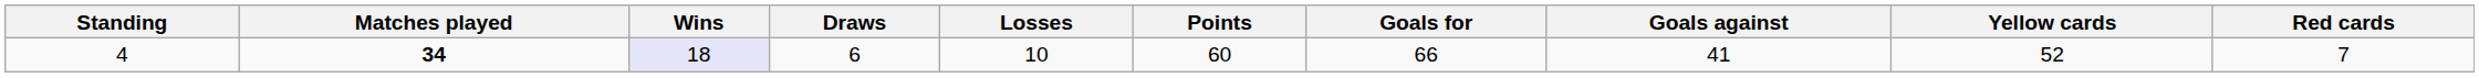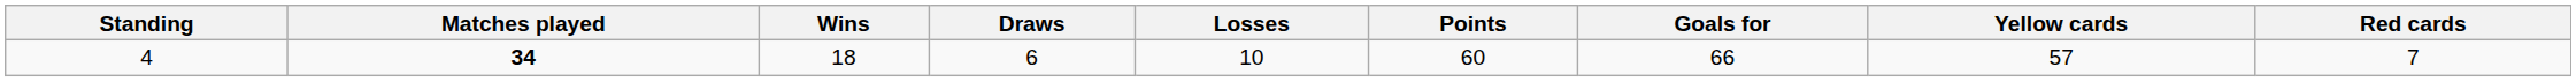 <table class="wikitable" style="width:100%; font-size:85%;">
 <tr>
 <th align=center>Standing</th>
 <th align=center>Matches played</th>
 <th align=center>Wins</th>
 <th align=center>Draws</th>
 <th align=center>Losses</th>
 <th align=center>Points</th>
 <th align=center>Goals for<br></th>
-<th align=center>Goals against<br></th>
 <th align=center>Yellow cards<br></th>
 <th align=center>Red cards<br> </th>
 </tr>
 <tr>
 <td align=center>4</td>
 <td align=center><strong>34</strong></td>
-<td align=center style="background: lavender;">18</td>
+<td align=center>18</td>
 <td align=center>6</td>
 <td align=center>10</td>
 <td align=center>60</td>
 <td align=center>66</td>
-<td align=center>41</td>
-<td align=center>52</td>
+<td align=center>57</td>
 <td align=center>7</td>
 </tr>
 </table>
